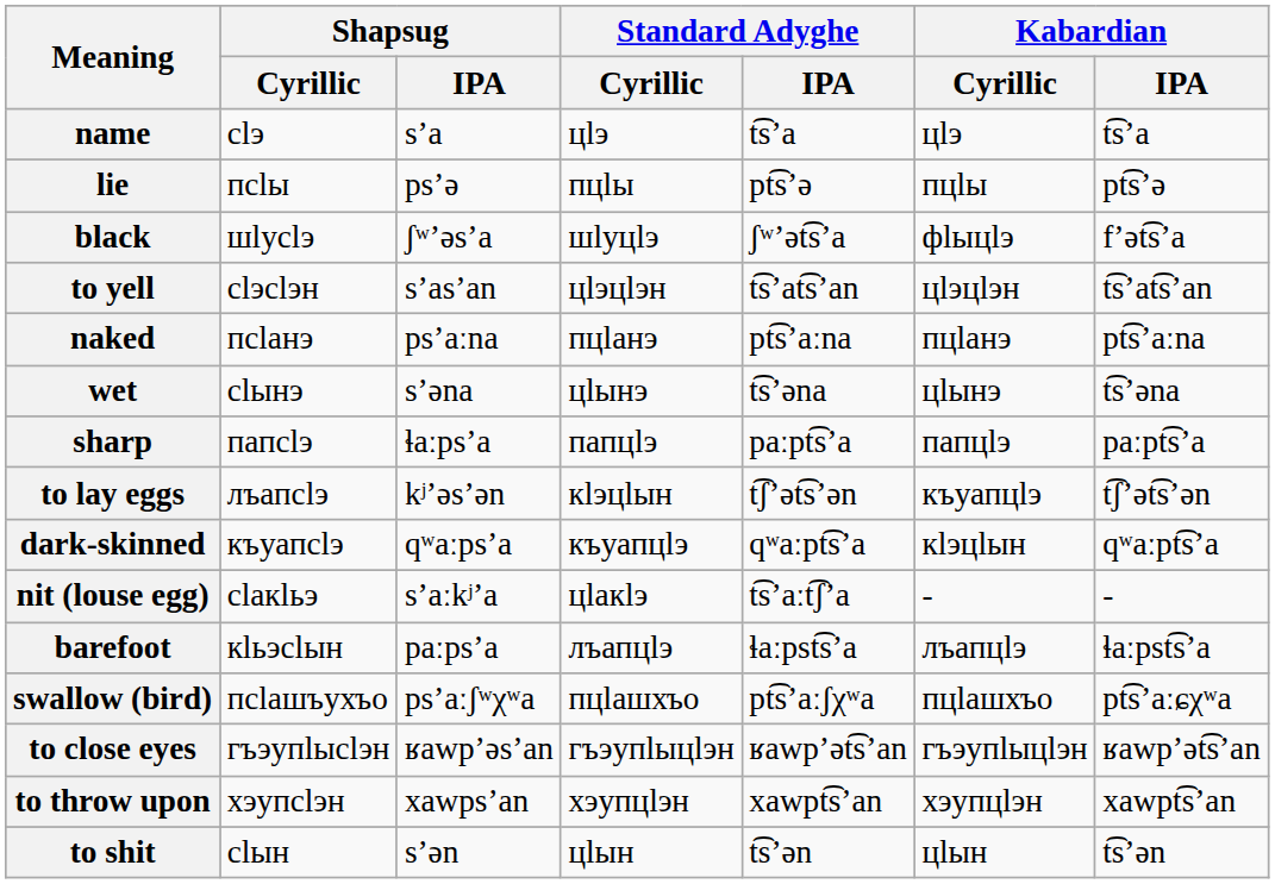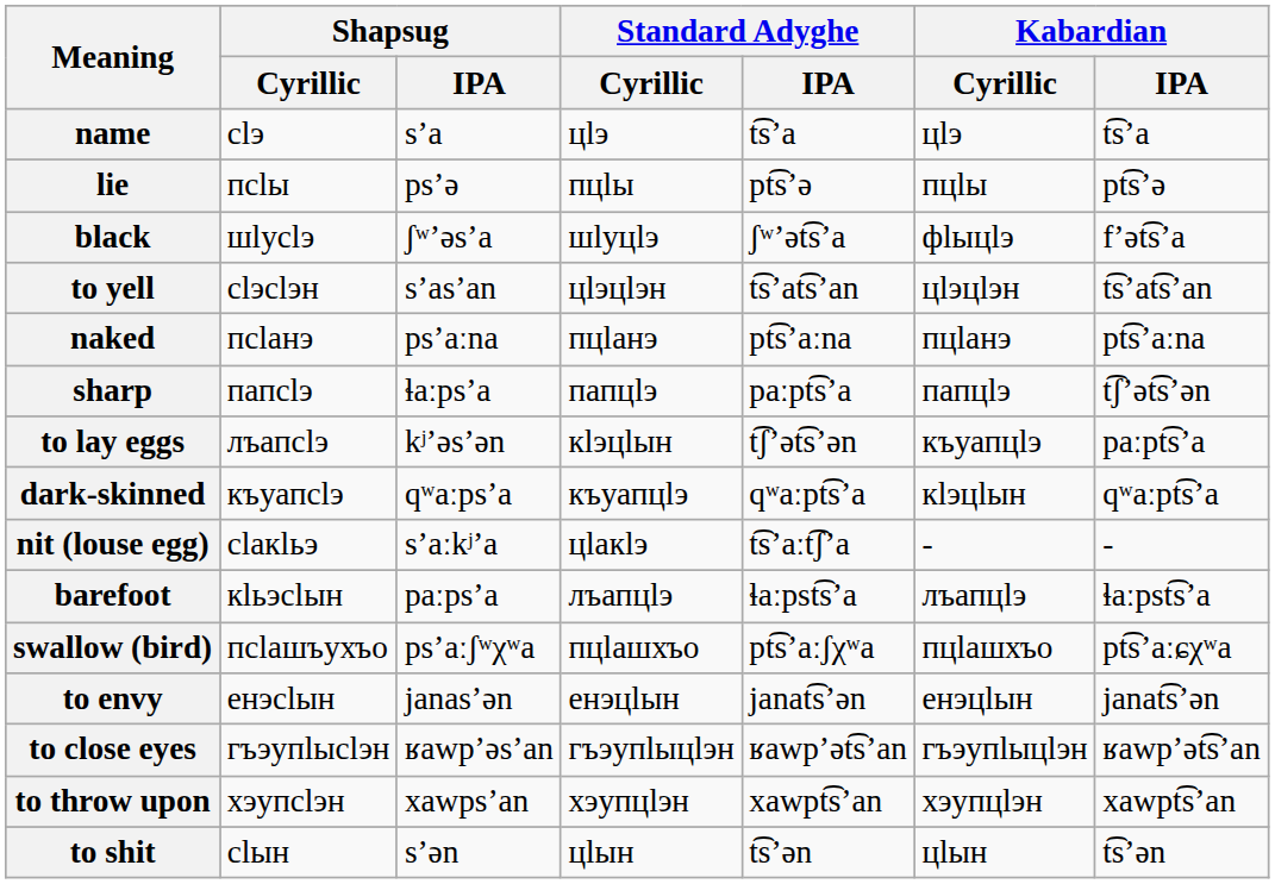 <table class="wikitable">
 <tr>
 <th rowspan="2">Meaning</th>
 <th colspan="2">Shapsug</th>
 <th colspan="2"><a href='#'>Standard Adyghe</a></th>
 <th colspan="2"><a href='#'>Kabardian</a></th>
 </tr>
 <tr>
 <th>Cyrillic</th>
 <th>IPA</th>
 <th>Cyrillic</th>
 <th>IPA</th>
 <th>Cyrillic</th>
 <th>IPA</th>
 </tr>
 <tr>
 <th>name</th>
 <td>сӏэ</td>
 <td>sʼa</td>
 <td>цӏэ</td>
 <td>t͡sʼa</td>
 <td>цӏэ</td>
 <td>t͡sʼa</td>
 </tr>
 <tr>
 <th>lie</th>
 <td>псӏы</td>
 <td>psʼə</td>
 <td>пцӏы</td>
 <td>pt͡sʼə</td>
 <td>пцӏы</td>
 <td>pt͡sʼə</td>
 </tr>
 <tr>
 <th>black</th>
 <td>шӏусӏэ</td>
 <td>ʃʷʼəsʼa</td>
 <td>шӏуцӏэ</td>
 <td>ʃʷʼət͡sʼa</td>
 <td>фӏыцӏэ</td>
 <td>fʼət͡sʼa</td>
 </tr>
 <tr>
 <th>to yell</th>
 <td>сӏэсӏэн</td>
 <td>sʼasʼan</td>
 <td>цӏэцӏэн</td>
 <td>t͡sʼat͡sʼan</td>
 <td>цӏэцӏэн</td>
 <td>t͡sʼat͡sʼan</td>
 </tr>
 <tr>
 <th>naked</th>
 <td>псӏанэ</td>
 <td>psʼaːna</td>
 <td>пцӏанэ</td>
 <td>pt͡sʼaːna</td>
 <td>пцӏанэ</td>
 <td>pt͡sʼaːna</td>
 </tr>
 <tr>
-<th>wet</th>
-<td>сӏынэ</td>
-<td>sʼəna</td>
-<td>цӏынэ</td>
-<td>t͡sʼəna</td>
-<td>цӏынэ</td>
-<td>t͡sʼəna</td>
-</tr>
-<tr>
 <th>sharp</th>
 <td>папсӏэ</td>
 <td>ɬaːpsʼa</td>
 <td>папцӏэ</td>
 <td>paːpt͡sʼa</td>
 <td>папцӏэ</td>
-<td>paːpt͡sʼa</td>
+<td>t͡ʃʼət͡sʼən</td>
 </tr>
 <tr>
 <th>to lay eggs</th>
 <td>лъапсӏэ</td>
 <td>kʲʼəsʼən</td>
 <td>кӏэцӏын</td>
 <td>t͡ʃʼət͡sʼən</td>
 <td>къуапцӏэ</td>
-<td>t͡ʃʼət͡sʼən</td>
+<td>paːpt͡sʼa</td>
 </tr>
 <tr>
 <th>dark-skinned</th>
 <td>къуапсӏэ</td>
 <td>qʷaːpsʼa</td>
 <td>къуапцӏэ</td>
 <td>qʷaːpt͡sʼa</td>
 <td>кӏэцӏын</td>
 <td>qʷaːpt͡sʼa</td>
 </tr>
 <tr>
 <th>nit (louse egg)</th>
 <td>сӏакӏьэ</td>
 <td>sʼaːkʲʼa</td>
 <td>цӏакӏэ</td>
 <td>t͡sʼaːt͡ʃʼa</td>
 <td>-</td>
 <td>-</td>
 </tr>
 <tr>
 <th>barefoot</th>
 <td>кӏьэсӏын</td>
 <td>paːpsʼa</td>
 <td>лъапцӏэ</td>
 <td>ɬaːpst͡sʼa</td>
 <td>лъапцӏэ</td>
 <td>ɬaːpst͡sʼa</td>
 </tr>
 <tr>
 <th>swallow (bird)</th>
 <td>псӏашъухъо</td>
 <td>psʼaːʃʷχʷa</td>
 <td>пцӏашхъо</td>
 <td>pt͡sʼaːʃχʷa</td>
 <td>пцӏашхъо</td>
 <td>pt͡sʼaːɕχʷa</td>
 </tr>
 <tr>
+<th>to envy</th>
+<td>енэсӏын</td>
+<td>janasʼən</td>
+<td>енэцӏын</td>
+<td>janat͡sʼən</td>
+<td>енэцӏын</td>
+<td>janat͡sʼən</td>
+</tr>
+<tr>
 <th>to close eyes</th>
 <td>гъэупӏысӏэн</td>
 <td>ʁawpʼəsʼan</td>
 <td>гъэупӏыцӏэн</td>
 <td>ʁawpʼət͡sʼan</td>
 <td>гъэупӏыцӏэн</td>
 <td>ʁawpʼət͡sʼan</td>
 </tr>
 <tr>
 <th>to throw upon</th>
 <td>хэупсӏэн</td>
 <td>xawpsʼan</td>
 <td>хэупцӏэн</td>
 <td>xawpt͡sʼan</td>
 <td>хэупцӏэн</td>
 <td>xawpt͡sʼan</td>
 </tr>
 <tr>
 <th>to shit</th>
 <td>сӏын</td>
 <td>sʼən</td>
 <td>цӏын</td>
 <td>t͡sʼən</td>
 <td>цӏын</td>
 <td>t͡sʼən</td>
 </tr>
 </table>
